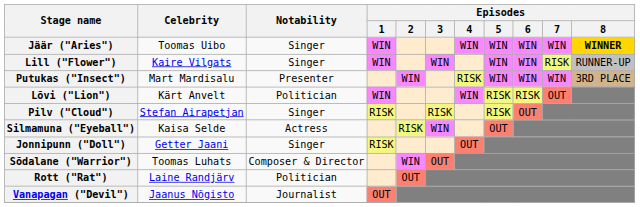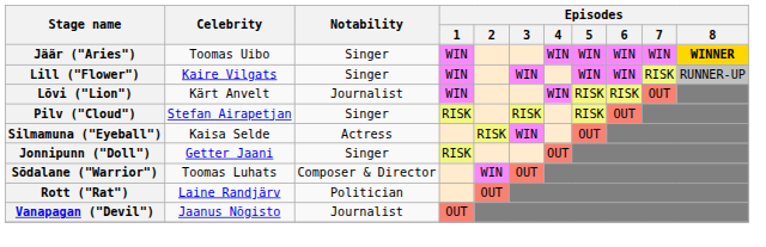 <table class="wikitable" style="text-align:center; ">
 <tr>
 <th rowspan="2">Stage name</th>
 <th rowspan="2">Celebrity</th>
 <th rowspan="2">Notability</th>
 <th colspan="8">Episodes</th>
 </tr>
 <tr>
 <th rowspan="1">1</th>
 <th rowspan="1">2</th>
 <th rowspan="1">3</th>
 <th rowspan="1">4</th>
 <th rowspan="1">5</th>
 <th rowspan="1">6</th>
 <th colspan="1">7</th>
 <th colspan="1">8</th>
 </tr>
 <tr>
 <th>Jäär ("Aries")</th>
 <td>Toomas Uibo</td>
 <td>Singer</td>
 <td bgcolor="#F888FD">WIN</td>
 <td bgcolor="#FFEBCD"></td>
 <td bgcolor="#FFEBCD"></td>
 <td bgcolor="#F888FD">WIN</td>
 <td bgcolor="#F888FD">WIN</td>
 <td bgcolor="#F888FD">WIN</td>
 <td bgcolor="#F888FD">WIN</td>
 <td bgcolor=gold><strong>WINNER</strong></td>
 </tr>
 <tr>
 <th>Lill ("Flower")</th>
 <td><a href='#'>Kaire Vilgats</a></td>
 <td>Singer</td>
 <td bgcolor=#F888FD>WIN</td>
 <td bgcolor="#FFEBCD"></td>
 <td bgcolor=#F888FD>WIN</td>
 <td bgcolor="#FFEBCD"></td>
 <td bgcolor=#F888FD>WIN</td>
 <td bgcolor=#F888FD>WIN</td>
 <td bgcolor=#F3F781>RISK</td>
 <td bgcolor=silver>RUNNER-UP</td>
 </tr>
 <tr>
-<th>Putukas ("Insect")</th>
-<td>Mart Mardisalu</td>
-<td>Presenter</td>
-<td bgcolor="#FFEBCD"></td>
-<td bgcolor="#F888FD">WIN</td>
-<td bgcolor="#FFEBCD"></td>
-<td bgcolor="#F3F781">RISK</td>
-<td bgcolor="#F888FD">WIN</td>
-<td bgcolor="#F888FD">WIN</td>
-<td bgcolor="#F888FD">WIN</td>
-<td style="width:10%; background:tan;">3RD PLACE</td>
-</tr>
-<tr>
 <th>Lõvi ("Lion")</th>
 <td>Kärt Anvelt</td>
-<td>Politician</td>
+<td>Journalist</td>
 <td bgcolor=#F888FD>WIN</td>
 <td bgcolor="#FFEBCD"></td>
 <td bgcolor="#FFEBCD"></td>
 <td bgcolor=#F888FD>WIN</td>
 <td bgcolor="#F3F781">RISK</td>
 <td bgcolor="#F3F781">RISK</td>
 <td bgcolor=salmon>OUT</td>
 <td colspan="1" bgcolor=grey></td>
 </tr>
 <tr>
 <th>Pilv ("Cloud")</th>
 <td><a href='#'>Stefan Airapetjan</a></td>
 <td>Singer</td>
 <td bgcolor="#F3F781">RISK</td>
 <td bgcolor="#FFEBCD"></td>
 <td bgcolor="#F3F781">RISK</td>
 <td bgcolor="#FFEBCD"></td>
 <td bgcolor="#F3F781">RISK</td>
 <td bgcolor=salmon>OUT</td>
 <td colspan="2" bgcolor=grey></td>
 </tr>
 <tr>
 <th>Silmamuna ("Eyeball")</th>
 <td>Kaisa Selde</td>
 <td>Actress</td>
 <td bgcolor="#FFEBCD"></td>
 <td bgcolor="#F3F781">RISK</td>
 <td bgcolor=#F888FD>WIN</td>
 <td bgcolor="#FFEBCD"></td>
 <td bgcolor=salmon>OUT</td>
 <td colspan="3" bgcolor=grey></td>
 </tr>
 <tr>
 <th>Jonnipunn ("Doll")</th>
 <td><a href='#'>Getter Jaani</a></td>
 <td>Singer</td>
 <td bgcolor="#F3F781">RISK</td>
 <td bgcolor="#FFEBCD"></td>
 <td bgcolor="#FFEBCD"></td>
 <td bgcolor=salmon>OUT</td>
 <td colspan="4" bgcolor=grey></td>
 </tr>
 <tr>
 <th>Sõdalane ("Warrior")</th>
 <td>Toomas Luhats</td>
 <td>Composer & Director</td>
 <td bgcolor="#FFEBCD"></td>
 <td bgcolor=#F888FD>WIN</td>
 <td bgcolor=salmon>OUT</td>
 <td colspan="5" bgcolor=grey></td>
 </tr>
 <tr>
 <th>Rott ("Rat")</th>
 <td><a href='#'>Laine Randjärv</a></td>
 <td>Politician</td>
 <td bgcolor="#FFEBCD"></td>
 <td bgcolor=salmon>OUT</td>
 <td colspan="6" bgcolor=grey></td>
 </tr>
 <tr>
 <th><a href='#'>Vanapagan</a> ("Devil")</th>
 <td><a href='#'>Jaanus Nõgisto</a></td>
 <td>Journalist</td>
 <td bgcolor=salmon>OUT</td>
 <td colspan="7" bgcolor=grey></td>
 </tr>
 <tr>
 </tr>
 </table>
